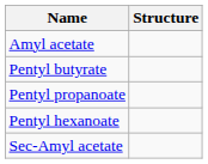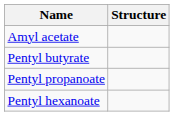 <table class="wikitable skin-invert-image">
 <tr>
 <th>Name</th>
 <th>Structure</th>
 </tr>
 <tr>
 <td><a href='#'>Amyl acetate</a></td>
 <td></td>
 </tr>
 <tr>
 <td><a href='#'>Pentyl butyrate</a></td>
 <td></td>
 </tr>
 <tr>
 <td><a href='#'>Pentyl propanoate</a></td>
 <td></td>
 </tr>
 <tr>
 <td><a href='#'>Pentyl hexanoate</a></td>
 <td></td>
 </tr>
-<tr>
-<td><a href='#'>Sec-Amyl acetate</a></td>
-<td></td>
-</tr>
 </table>
